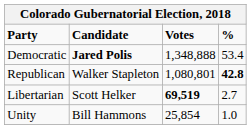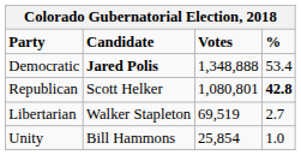 <table class="wikitable">
 <tr>
 <th colspan="4">Colorado Gubernatorial Election, 2018</th>
 </tr>
 <tr>
 <td><strong>Party</strong></td>
 <td><strong>Candidate</strong></td>
 <td><strong>Votes</strong></td>
 <td><strong>%</strong></td>
 </tr>
 <tr>
 <td>Democratic</td>
 <td><strong>Jared Polis</strong></td>
 <td>1,348,888</td>
 <td>53.4</td>
 </tr>
 <tr>
 <td>Republican</td>
-<td>Walker Stapleton</td>
+<td>Scott Helker</td>
 <td>1,080,801</td>
 <td><strong>42.8</strong></td>
 </tr>
 <tr>
 <td>Libertarian</td>
-<td>Scott Helker</td>
-<td><strong>69,519</strong></td>
+<td>Walker Stapleton</td>
+<td>69,519</td>
 <td>2.7</td>
 </tr>
 <tr>
 <td>Unity</td>
 <td>Bill Hammons</td>
 <td>25,854</td>
 <td>1.0</td>
 </tr>
 </table>
